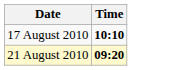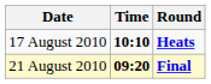 <table class="wikitable">
 <tr>
 <th>Date</th>
 <th>Time</th>
+<th>Round</th>
 </tr>
 <tr>
 <td>17 August 2010</td>
 <td><strong>10:10</strong></td>
+<td><strong><a href='#'>Heats</a></strong></td>
 </tr>
 <tr style=background:lemonchiffon>
 <td>21 August 2010</td>
 <td><strong>09:20</strong></td>
+<td><strong><a href='#'>Final</a></strong></td>
 </tr>
 </table>
